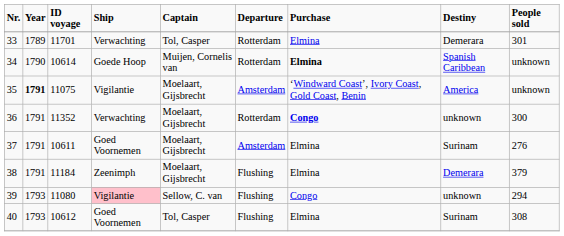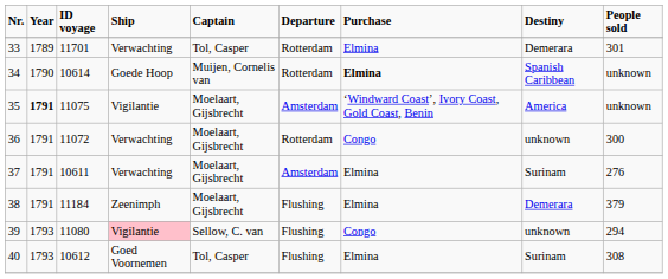 <table class="wikitable">
 <tr>
 <td><strong>Nr.</strong></td>
 <td><strong>Year</strong></td>
 <td><strong>ID voyage</strong></td>
 <td><strong>Ship</strong></td>
 <td><strong>Captain</strong></td>
 <td><strong>Departure</strong></td>
 <td><strong>Purchase</strong></td>
 <td><strong>Destiny</strong></td>
 <td><strong>People sold</strong></td>
 </tr>
 <tr>
 </tr>
 <tr>
 <td>33</td>
 <td>1789</td>
 <td>11701</td>
 <td>Verwachting</td>
 <td>Tol, Casper</td>
 <td>Rotterdam</td>
 <td><a href='#'>Elmina</a></td>
 <td>Demerara</td>
 <td>301</td>
 </tr>
 <tr>
 <td>34</td>
 <td>1790</td>
 <td>10614</td>
 <td>Goede Hoop</td>
 <td>Muijen, Cornelis van</td>
 <td>Rotterdam</td>
 <td><strong>Elmina</strong></td>
 <td><a href='#'>Spanish Caribbean</a></td>
 <td>unknown</td>
 </tr>
 <tr>
 <td>35</td>
 <td><strong>1791</strong></td>
 <td>11075</td>
 <td>Vigilantie</td>
 <td>Moelaart, Gijsbrecht</td>
 <td><a href='#'>Amsterdam</a></td>
 <td>‘<a href='#'>Windward Coast</a>’, <a href='#'>Ivory Coast</a>, <a href='#'>Gold Coast</a>, <a href='#'>Benin</a></td>
 <td><a href='#'>America</a></td>
 <td>unknown</td>
 </tr>
 <tr>
 <td>36</td>
 <td>1791</td>
-<td>11352</td>
+<td>11072</td>
 <td>Verwachting</td>
 <td>Moelaart, Gijsbrecht</td>
 <td>Rotterdam</td>
-<td><strong><a href='#'>Congo</a></strong></td>
+<td><a href='#'>Congo</a></td>
 <td>unknown</td>
 <td>300</td>
 </tr>
 <tr>
 <td>37</td>
 <td>1791</td>
 <td>10611</td>
-<td>Goed Voornemen</td>
+<td>Verwachting</td>
 <td>Moelaart, Gijsbrecht</td>
 <td><a href='#'>Amsterdam</a></td>
 <td>Elmina</td>
 <td>Surinam</td>
 <td>276</td>
 </tr>
 <tr>
 <td>38</td>
 <td>1791</td>
 <td>11184</td>
 <td>Zeenimph</td>
 <td>Moelaart, Gijsbrecht</td>
 <td>Flushing</td>
 <td>Elmina</td>
 <td><a href='#'>Demerara</a></td>
 <td>379</td>
 </tr>
 <tr>
 <td>39</td>
 <td>1793</td>
 <td>11080</td>
 <td style="background: pink;">Vigilantie</td>
 <td>Sellow, C. van</td>
 <td>Flushing</td>
 <td><a href='#'>Congo</a></td>
 <td>unknown</td>
 <td>294</td>
 </tr>
 <tr>
 <td>40</td>
 <td>1793</td>
 <td>10612</td>
 <td>Goed Voornemen</td>
 <td>Tol, Casper</td>
 <td>Flushing</td>
 <td>Elmina</td>
 <td>Surinam</td>
 <td>308</td>
 </tr>
 <tr>
 </tr>
 </table>
